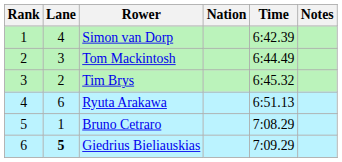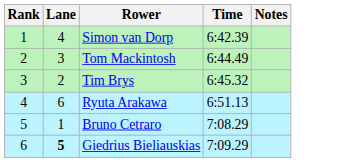 <table class="wikitable sortable" style="text-align:center">
 <tr>
 <th>Rank</th>
 <th>Lane</th>
 <th>Rower</th>
-<th>Nation</th>
 <th>Time</th>
 <th>Notes</th>
 </tr>
 <tr bgcolor="bbf3bb">
 <td>1</td>
 <td>4</td>
 <td align=left><a href='#'>Simon van Dorp</a></td>
-<td align=left></td>
 <td>6:42.39</td>
 <td></td>
 </tr>
 <tr bgcolor="bbf3bb">
 <td>2</td>
 <td>3</td>
 <td align=left><a href='#'>Tom Mackintosh</a></td>
-<td align=left></td>
 <td>6:44.49</td>
 <td></td>
 </tr>
 <tr bgcolor="bbf3bb">
 <td>3</td>
 <td>2</td>
 <td align=left><a href='#'>Tim Brys</a></td>
-<td align=left></td>
 <td>6:45.32</td>
 <td></td>
 </tr>
 <tr bgcolor="bbf3ff">
 <td>4</td>
 <td>6</td>
 <td align=left><a href='#'>Ryuta Arakawa</a></td>
-<td align=left></td>
 <td>6:51.13</td>
 <td></td>
 </tr>
 <tr bgcolor="bbf3ff">
 <td>5</td>
 <td>1</td>
 <td align=left><a href='#'>Bruno Cetraro</a></td>
-<td align=left></td>
 <td>7:08.29</td>
 <td></td>
 </tr>
 <tr bgcolor="bbf3ff">
 <td>6</td>
 <td><strong>5</strong></td>
 <td align=left><a href='#'>Giedrius Bieliauskias</a></td>
-<td align=left></td>
 <td>7:09.29</td>
 <td></td>
 </tr>
 </table>
